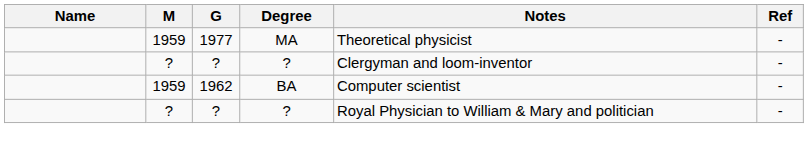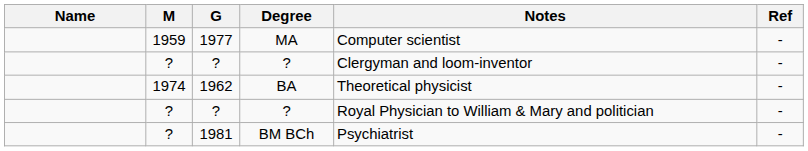 <table class="wikitable sortable">
 <tr>
 <th width="15%">Name</th>
 <th width="5%">M</th>
 <th width="5%">G</th>
 <th width="10%" class="unsortable">Degree</th>
 <th width="45%" class="unsortable">Notes</th>
 <th width="5%" class="unsortable">Ref</th>
 </tr>
 <tr>
 <td></td>
 <td align="center">1959</td>
 <td align="center">1977</td>
 <td align="center">MA</td>
-<td>Theoretical physicist</td>
+<td>Computer scientist</td>
 <td align="center">-</td>
 </tr>
 <tr valign="top">
 <td></td>
 <td align="center">?</td>
 <td align="center">?</td>
 <td align="center">?</td>
 <td>Clergyman and loom-inventor</td>
 <td align="center">-</td>
 </tr>
 <tr valign="top">
 <td></td>
-<td align="center">1959</td>
+<td align="center">1974</td>
 <td align="center">1962</td>
 <td align="center">BA</td>
-<td>Computer scientist</td>
+<td>Theoretical physicist</td>
 <td align="center">-</td>
 </tr>
 <tr>
 <td></td>
 <td align="center">?</td>
 <td align="center">?</td>
 <td align="center">?</td>
 <td>Royal Physician to William & Mary and politician</td>
 <td align="center">-</td>
 </tr>
+<tr>
+<td></td>
+<td align="center">?</td>
+<td align="center">1981</td>
+<td align="center">BM BCh</td>
+<td>Psychiatrist</td>
+<td align="center">-</td>
+</tr>
 </table>
